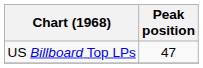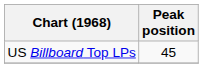 <table class="wikitable">
 <tr>
 <th>Chart (1968)</th>
 <th>Peak<br>position</th>
 </tr>
 <tr>
 <td>US <a href='#'><em>Billboard</em> Top LPs</a></td>
-<td align="center">47</td>
+<td align="center">45</td>
 </tr>
 <tr>
 </tr>
 </table>
